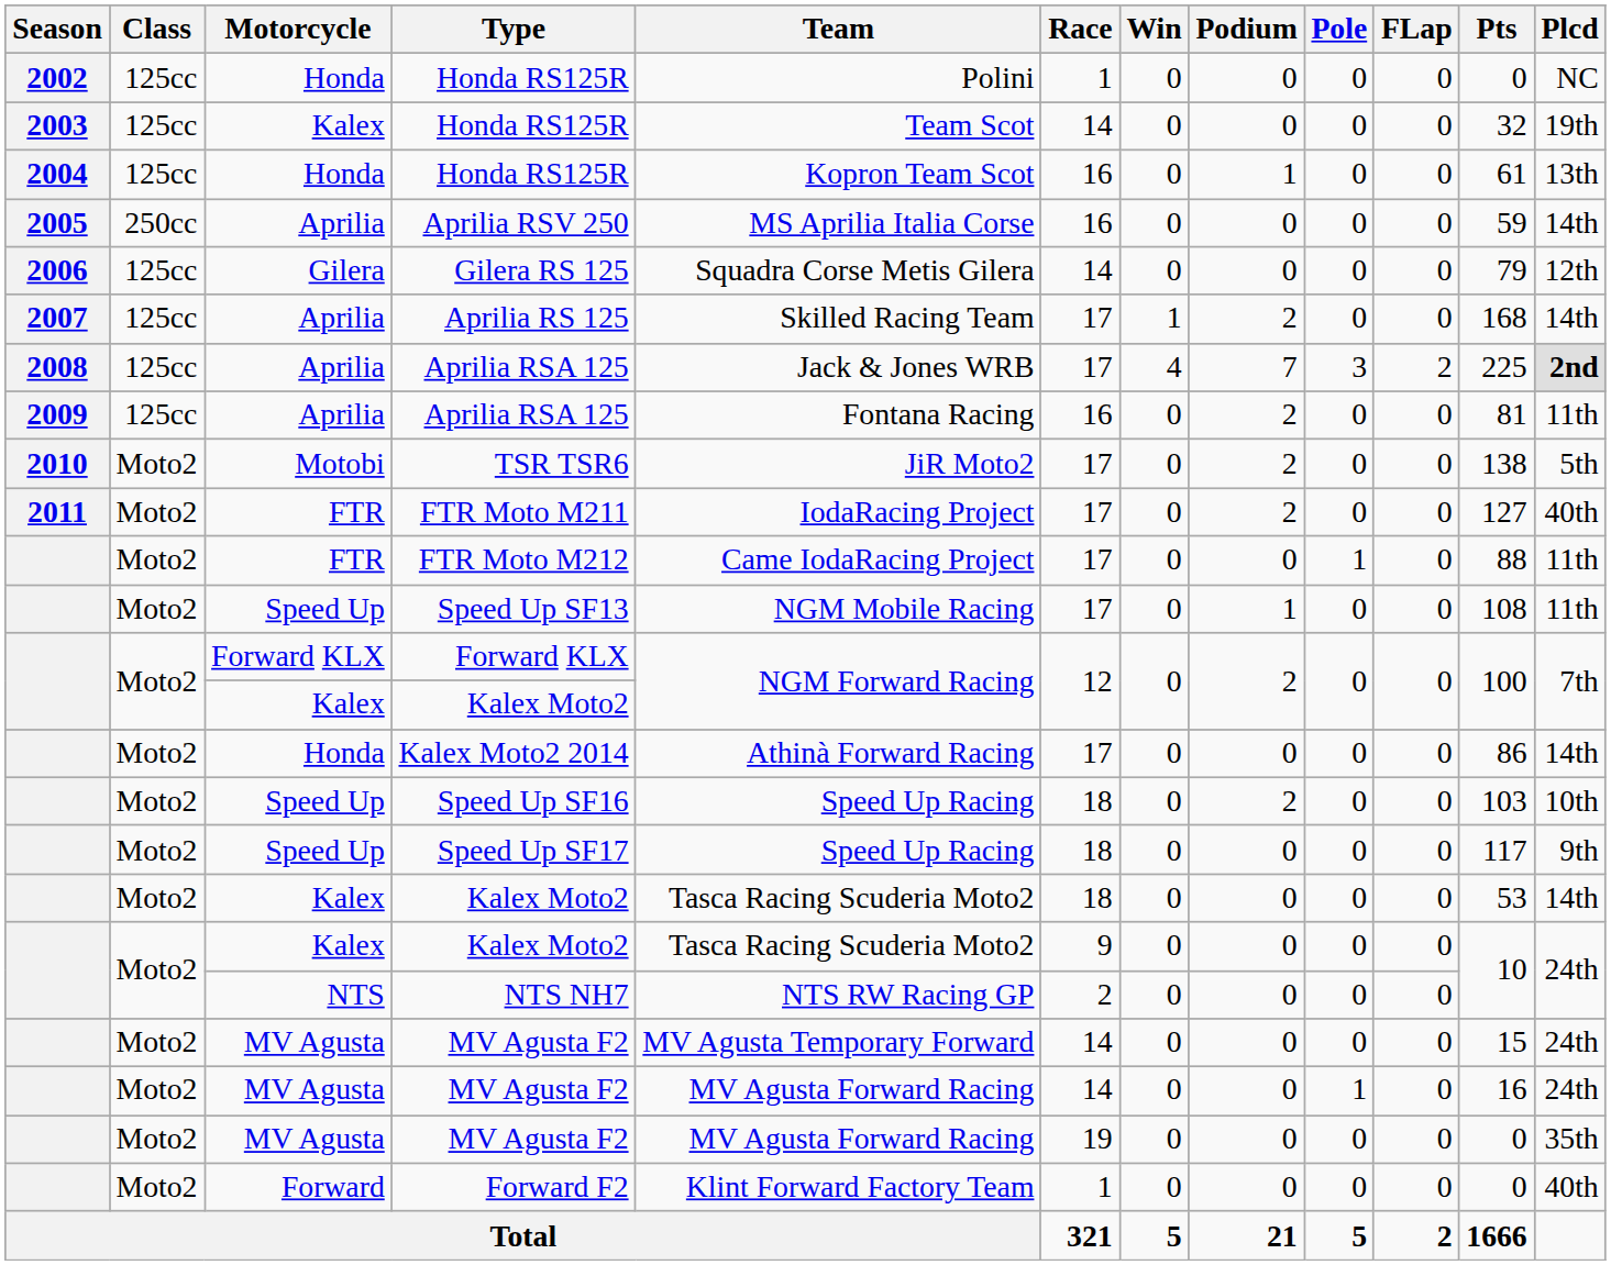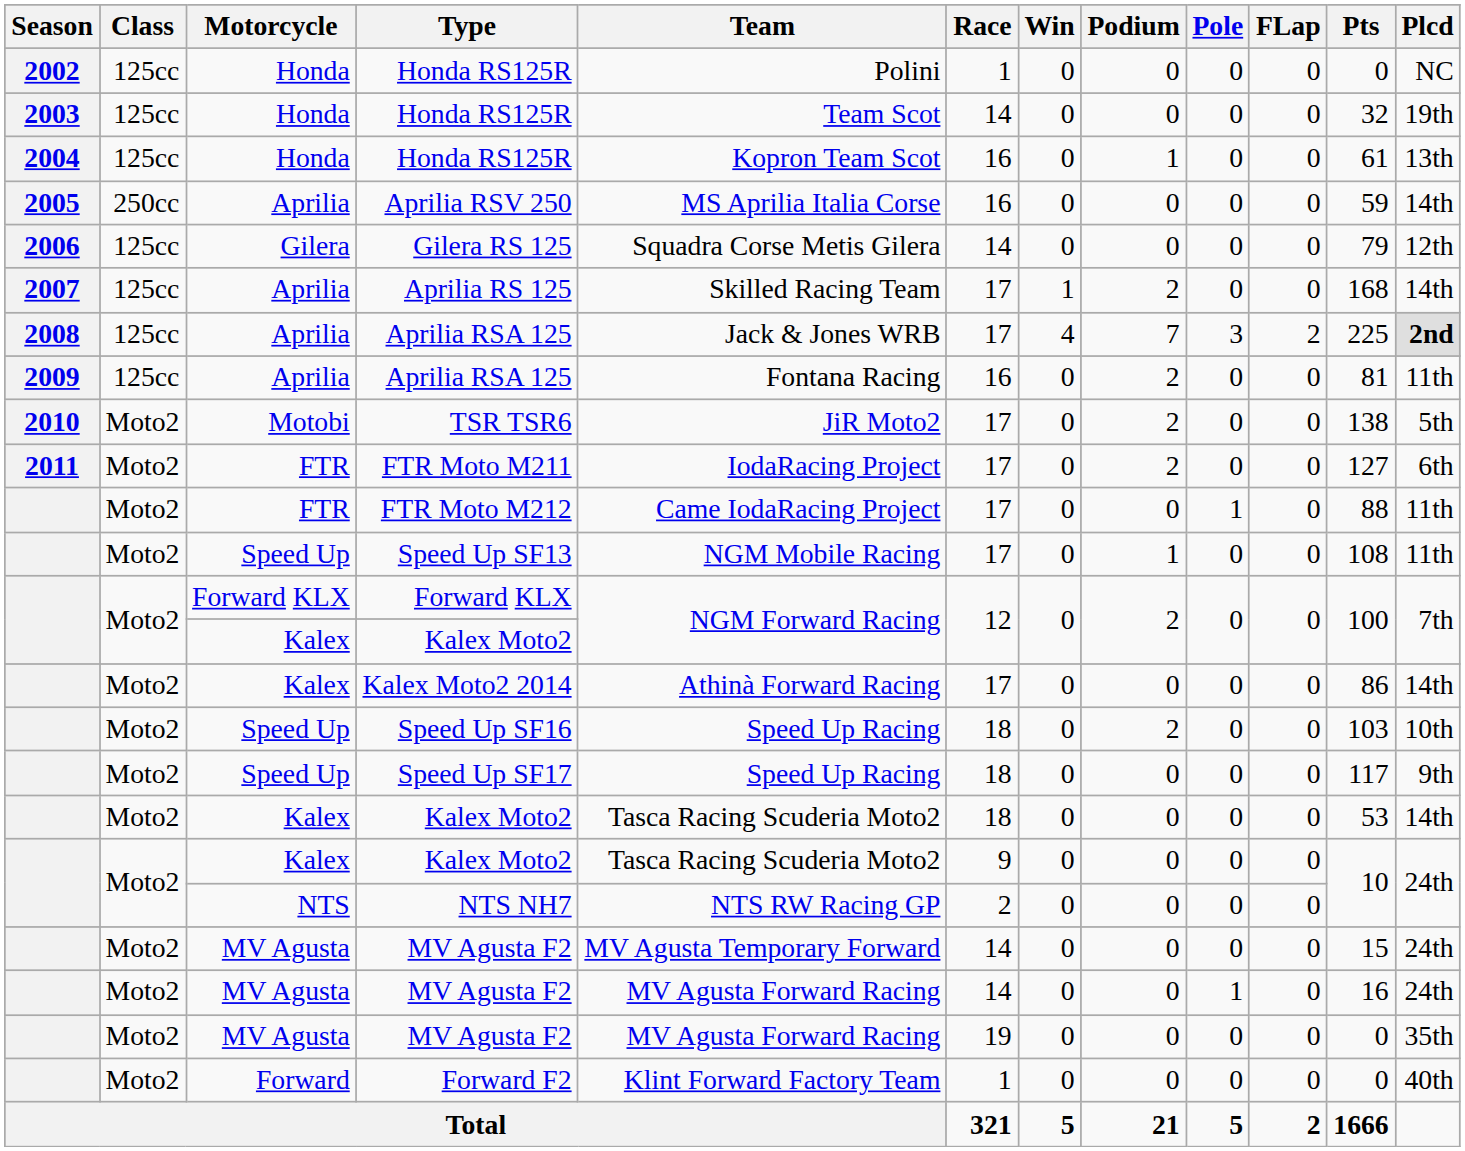 <table class="wikitable" style=text-align:right>
 <tr>
 <th>Season</th>
 <th>Class</th>
 <th>Motorcycle</th>
 <th>Type</th>
 <th>Team</th>
 <th>Race</th>
 <th>Win</th>
 <th>Podium</th>
 <th><a href='#'>Pole</a></th>
 <th>FLap</th>
 <th>Pts</th>
 <th>Plcd</th>
 </tr>
 <tr>
 <th><a href='#'>2002</a></th>
 <td>125cc</td>
 <td><a href='#'>Honda</a></td>
 <td><a href='#'>Honda RS125R</a></td>
 <td>Polini</td>
 <td>1</td>
 <td>0</td>
 <td>0</td>
 <td>0</td>
 <td>0</td>
 <td>0</td>
 <td>NC</td>
 </tr>
 <tr>
 <th><a href='#'>2003</a></th>
 <td>125cc</td>
-<td><a href='#'>Kalex</a></td>
+<td><a href='#'>Honda</a></td>
 <td><a href='#'>Honda RS125R</a></td>
 <td><a href='#'>Team Scot</a></td>
 <td>14</td>
 <td>0</td>
 <td>0</td>
 <td>0</td>
 <td>0</td>
 <td>32</td>
 <td>19th</td>
 </tr>
 <tr>
 <th><a href='#'>2004</a></th>
 <td>125cc</td>
 <td><a href='#'>Honda</a></td>
 <td><a href='#'>Honda RS125R</a></td>
 <td><a href='#'>Kopron Team Scot</a></td>
 <td>16</td>
 <td>0</td>
 <td>1</td>
 <td>0</td>
 <td>0</td>
 <td>61</td>
 <td>13th</td>
 </tr>
 <tr>
 <th><a href='#'>2005</a></th>
 <td>250cc</td>
 <td><a href='#'>Aprilia</a></td>
 <td><a href='#'>Aprilia RSV 250</a></td>
 <td><a href='#'>MS Aprilia Italia Corse</a></td>
 <td>16</td>
 <td>0</td>
 <td>0</td>
 <td>0</td>
 <td>0</td>
 <td>59</td>
 <td>14th</td>
 </tr>
 <tr>
 <th><a href='#'>2006</a></th>
 <td>125cc</td>
 <td><a href='#'>Gilera</a></td>
 <td><a href='#'>Gilera RS 125</a></td>
 <td>Squadra Corse Metis Gilera</td>
 <td>14</td>
 <td>0</td>
 <td>0</td>
 <td>0</td>
 <td>0</td>
 <td>79</td>
 <td>12th</td>
 </tr>
 <tr>
 <th><a href='#'>2007</a></th>
 <td>125cc</td>
 <td><a href='#'>Aprilia</a></td>
 <td><a href='#'>Aprilia RS 125</a></td>
 <td>Skilled Racing Team</td>
 <td>17</td>
 <td>1</td>
 <td>2</td>
 <td>0</td>
 <td>0</td>
 <td>168</td>
 <td>14th</td>
 </tr>
 <tr>
 <th><a href='#'>2008</a></th>
 <td>125cc</td>
 <td><a href='#'>Aprilia</a></td>
 <td><a href='#'>Aprilia RSA 125</a></td>
 <td>Jack & Jones WRB</td>
 <td>17</td>
 <td>4</td>
 <td>7</td>
 <td>3</td>
 <td>2</td>
 <td>225</td>
 <td style="background:#DFDFDF;"><strong>2nd</strong></td>
 </tr>
 <tr>
 <th><a href='#'>2009</a></th>
 <td>125cc</td>
 <td><a href='#'>Aprilia</a></td>
 <td><a href='#'>Aprilia RSA 125</a></td>
 <td>Fontana Racing</td>
 <td>16</td>
 <td>0</td>
 <td>2</td>
 <td>0</td>
 <td>0</td>
 <td>81</td>
 <td>11th</td>
 </tr>
 <tr>
 <th><a href='#'>2010</a></th>
 <td>Moto2</td>
 <td><a href='#'>Motobi</a></td>
 <td><a href='#'>TSR TSR6</a></td>
 <td><a href='#'>JiR Moto2</a></td>
 <td>17</td>
 <td>0</td>
 <td>2</td>
 <td>0</td>
 <td>0</td>
 <td>138</td>
 <td>5th</td>
 </tr>
 <tr>
 <th><a href='#'>2011</a></th>
 <td>Moto2</td>
 <td><a href='#'>FTR</a></td>
 <td><a href='#'>FTR Moto M211</a></td>
 <td><a href='#'>IodaRacing Project</a></td>
 <td>17</td>
 <td>0</td>
 <td>2</td>
 <td>0</td>
 <td>0</td>
 <td>127</td>
-<td>40th</td>
+<td>6th</td>
 </tr>
 <tr>
 <th></th>
 <td>Moto2</td>
 <td><a href='#'>FTR</a></td>
 <td><a href='#'>FTR Moto M212</a></td>
 <td><a href='#'>Came IodaRacing Project</a></td>
 <td>17</td>
 <td>0</td>
 <td>0</td>
 <td>1</td>
 <td>0</td>
 <td>88</td>
 <td>11th</td>
 </tr>
 <tr>
 <th></th>
 <td>Moto2</td>
 <td><a href='#'>Speed Up</a></td>
 <td><a href='#'>Speed Up SF13</a></td>
 <td><a href='#'>NGM Mobile Racing</a></td>
 <td>17</td>
 <td>0</td>
 <td>1</td>
 <td>0</td>
 <td>0</td>
 <td>108</td>
 <td>11th</td>
 </tr>
 <tr>
 <th rowspan=2></th>
 <td rowspan=2>Moto2</td>
 <td><a href='#'>Forward</a> <a href='#'>KLX</a></td>
 <td><a href='#'>Forward</a> <a href='#'>KLX</a></td>
 <td rowspan=2><a href='#'>NGM Forward Racing</a></td>
 <td rowspan=2>12</td>
 <td rowspan=2>0</td>
 <td rowspan=2>2</td>
 <td rowspan=2>0</td>
 <td rowspan=2>0</td>
 <td rowspan=2>100</td>
 <td rowspan=2>7th</td>
 </tr>
 <tr>
 <td><a href='#'>Kalex</a></td>
 <td><a href='#'>Kalex Moto2</a></td>
 </tr>
 <tr>
 <th></th>
 <td>Moto2</td>
-<td><a href='#'>Honda</a></td>
+<td><a href='#'>Kalex</a></td>
 <td><a href='#'>Kalex Moto2 2014</a></td>
 <td><a href='#'>Athinà Forward Racing</a></td>
 <td>17</td>
 <td>0</td>
 <td>0</td>
 <td>0</td>
 <td>0</td>
 <td>86</td>
 <td>14th</td>
 </tr>
 <tr>
 <th></th>
 <td>Moto2</td>
 <td><a href='#'>Speed Up</a></td>
 <td><a href='#'>Speed Up SF16</a></td>
 <td><a href='#'>Speed Up Racing</a></td>
 <td>18</td>
 <td>0</td>
 <td>2</td>
 <td>0</td>
 <td>0</td>
 <td>103</td>
 <td>10th</td>
 </tr>
 <tr>
 <th></th>
 <td>Moto2</td>
 <td><a href='#'>Speed Up</a></td>
 <td><a href='#'>Speed Up SF17</a></td>
 <td><a href='#'>Speed Up Racing</a></td>
 <td>18</td>
 <td>0</td>
 <td>0</td>
 <td>0</td>
 <td>0</td>
 <td>117</td>
 <td>9th</td>
 </tr>
 <tr>
 <th></th>
 <td>Moto2</td>
 <td><a href='#'>Kalex</a></td>
 <td><a href='#'>Kalex Moto2</a></td>
 <td>Tasca Racing Scuderia Moto2</td>
 <td>18</td>
 <td>0</td>
 <td>0</td>
 <td>0</td>
 <td>0</td>
 <td>53</td>
 <td>14th</td>
 </tr>
 <tr>
 <th rowspan=2></th>
 <td rowspan=2>Moto2</td>
 <td><a href='#'>Kalex</a></td>
 <td><a href='#'>Kalex Moto2</a></td>
 <td>Tasca Racing Scuderia Moto2</td>
 <td>9</td>
 <td>0</td>
 <td>0</td>
 <td>0</td>
 <td>0</td>
 <td rowspan=2>10</td>
 <td rowspan=2>24th</td>
 </tr>
 <tr>
 <td><a href='#'>NTS</a></td>
 <td><a href='#'>NTS NH7</a></td>
 <td><a href='#'>NTS RW Racing GP</a></td>
 <td>2</td>
 <td>0</td>
 <td>0</td>
 <td>0</td>
 <td>0</td>
 </tr>
 <tr>
 <th></th>
 <td>Moto2</td>
 <td><a href='#'>MV Agusta</a></td>
 <td><a href='#'>MV Agusta F2</a></td>
 <td><a href='#'>MV Agusta Temporary Forward</a></td>
 <td>14</td>
 <td>0</td>
 <td>0</td>
 <td>0</td>
 <td>0</td>
 <td>15</td>
 <td>24th</td>
 </tr>
 <tr>
 <th></th>
 <td>Moto2</td>
 <td><a href='#'>MV Agusta</a></td>
 <td><a href='#'>MV Agusta F2</a></td>
 <td><a href='#'>MV Agusta Forward Racing</a></td>
 <td>14</td>
 <td>0</td>
 <td>0</td>
 <td>1</td>
 <td>0</td>
 <td>16</td>
 <td>24th</td>
 </tr>
 <tr>
 <th></th>
 <td>Moto2</td>
 <td><a href='#'>MV Agusta</a></td>
 <td><a href='#'>MV Agusta F2</a></td>
 <td><a href='#'>MV Agusta Forward Racing</a></td>
 <td>19</td>
 <td>0</td>
 <td>0</td>
 <td>0</td>
 <td>0</td>
 <td>0</td>
 <td>35th</td>
 </tr>
 <tr>
 <th></th>
 <td>Moto2</td>
 <td><a href='#'>Forward</a></td>
 <td><a href='#'>Forward F2</a></td>
 <td><a href='#'>Klint Forward Factory Team</a></td>
 <td>1</td>
 <td>0</td>
 <td>0</td>
 <td>0</td>
 <td>0</td>
 <td>0</td>
 <td>40th</td>
 </tr>
 <tr>
 <th colspan=5>Total</th>
 <td><strong>321</strong></td>
 <td><strong>5</strong></td>
 <td><strong>21</strong></td>
 <td><strong>5</strong></td>
 <td><strong>2</strong></td>
 <td><strong>1666</strong></td>
 <td></td>
 </tr>
 </table>
